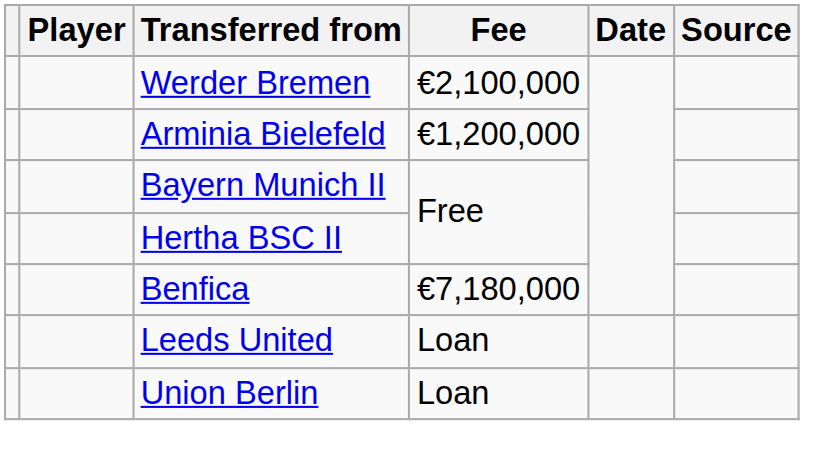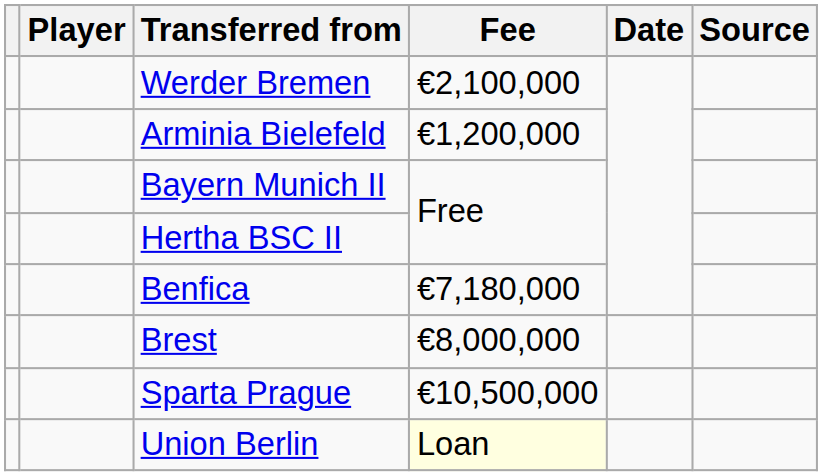 <table class="wikitable plainrowheaders sortable">
 <tr>
 <th></th>
 <th scope="col">Player</th>
 <th>Transferred from</th>
 <th style="width: 65px;">Fee</th>
 <th scope="col">Date</th>
 <th scope="col">Source</th>
 </tr>
 <tr>
 <td align="center"></td>
 <td></td>
 <td> <a href='#'>Werder Bremen</a></td>
 <td>€2,100,000</td>
 <td rowspan=5></td>
 <td></td>
 </tr>
 <tr>
 <td align="center"></td>
 <td></td>
 <td> <a href='#'>Arminia Bielefeld</a></td>
 <td>€1,200,000</td>
 <td></td>
 </tr>
 <tr>
 <td align=center></td>
 <td></td>
 <td> <a href='#'>Bayern Munich II</a></td>
 <td rowspan="2">Free</td>
 <td></td>
 </tr>
 <tr>
 <td align=center></td>
 <td></td>
 <td> <a href='#'>Hertha BSC II</a></td>
 <td></td>
 </tr>
 <tr>
 <td align=center></td>
 <td></td>
 <td> <a href='#'>Benfica</a></td>
 <td>€7,180,000</td>
 <td></td>
 </tr>
 <tr>
 <td align=center></td>
 <td></td>
-<td> <a href='#'>Leeds United</a></td>
-<td>Loan</td>
+<td> <a href='#'>Brest</a></td>
+<td>€8,000,000</td>
+<td></td>
+<td></td>
+</tr>
+<tr>
+<td align=center></td>
+<td></td>
+<td> <a href='#'>Sparta Prague</a></td>
+<td>€10,500,000</td>
 <td></td>
 <td></td>
 </tr>
 <tr>
 <td align=center></td>
 <td></td>
 <td> <a href='#'>Union Berlin</a></td>
-<td>Loan</td>
+<td style="background: lightyellow;">Loan</td>
 <td></td>
 <td></td>
 </tr>
 </table>
